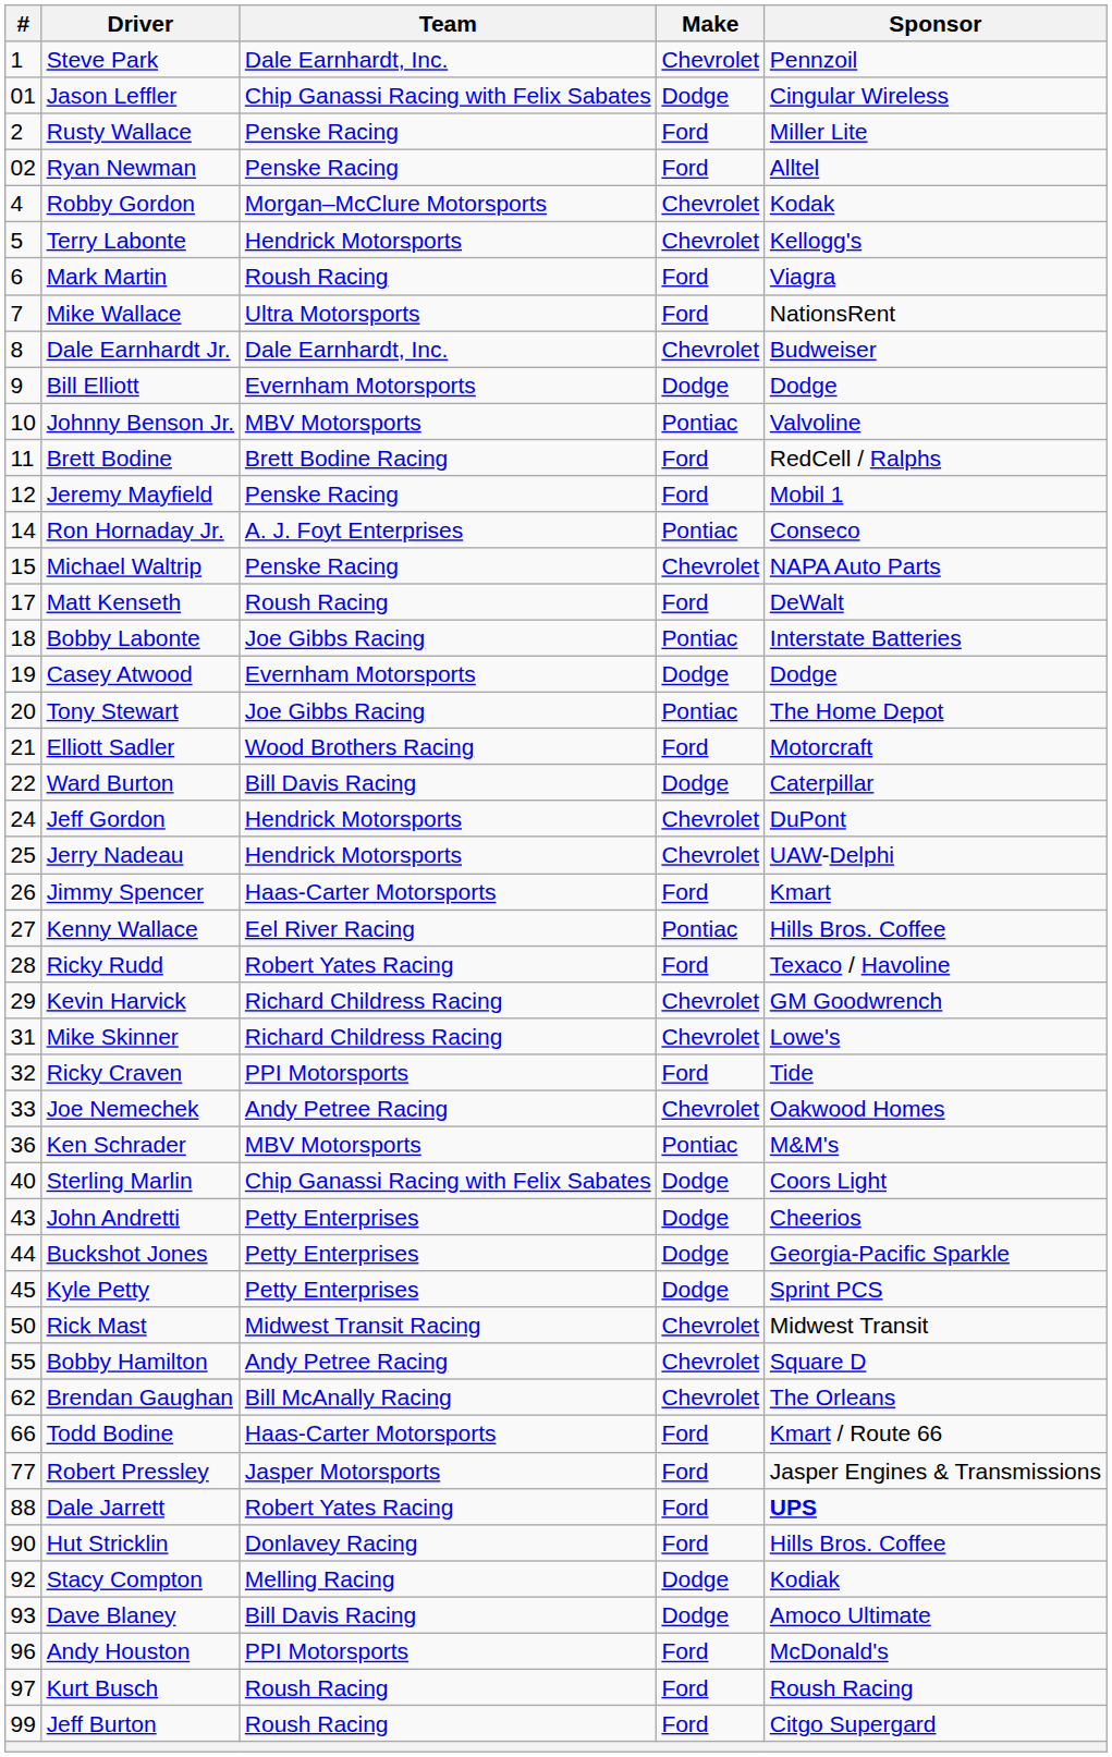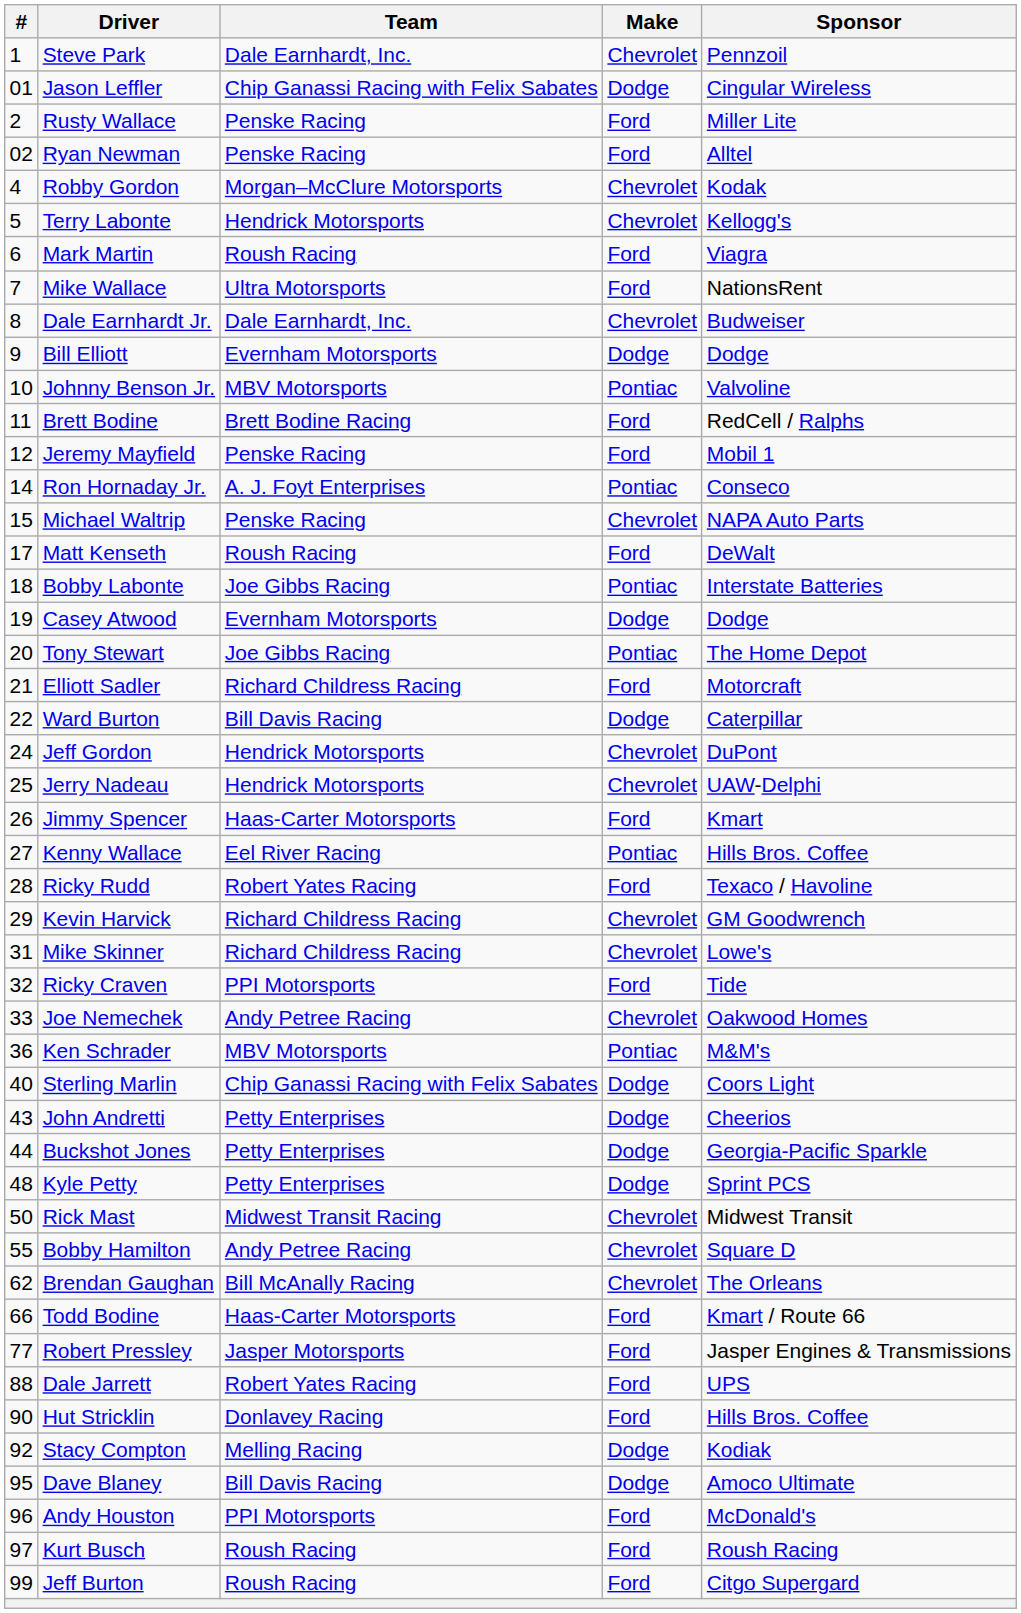 <table class="wikitable" style="font-size:95%">
 <tr>
 <th>#</th>
 <th>Driver</th>
 <th>Team</th>
 <th>Make</th>
 <th>Sponsor</th>
 </tr>
 <tr>
 <td>1</td>
 <td><a href='#'>Steve Park</a></td>
 <td><a href='#'>Dale Earnhardt, Inc.</a></td>
 <td><a href='#'>Chevrolet</a></td>
 <td><a href='#'>Pennzoil</a></td>
 </tr>
 <tr>
 <td>01</td>
 <td><a href='#'>Jason Leffler</a></td>
 <td><a href='#'>Chip Ganassi Racing with Felix Sabates</a></td>
 <td><a href='#'>Dodge</a></td>
 <td><a href='#'>Cingular Wireless</a></td>
 </tr>
 <tr>
 <td>2</td>
 <td><a href='#'>Rusty Wallace</a></td>
 <td><a href='#'>Penske Racing</a></td>
 <td><a href='#'>Ford</a></td>
 <td><a href='#'>Miller Lite</a></td>
 </tr>
 <tr>
 <td>02</td>
 <td><a href='#'>Ryan Newman</a></td>
 <td><a href='#'>Penske Racing</a></td>
 <td><a href='#'>Ford</a></td>
 <td><a href='#'>Alltel</a></td>
 </tr>
 <tr>
 <td>4</td>
 <td><a href='#'>Robby Gordon</a></td>
 <td><a href='#'>Morgan–McClure Motorsports</a></td>
 <td><a href='#'>Chevrolet</a></td>
 <td><a href='#'>Kodak</a></td>
 </tr>
 <tr>
 <td>5</td>
 <td><a href='#'>Terry Labonte</a></td>
 <td><a href='#'>Hendrick Motorsports</a></td>
 <td><a href='#'>Chevrolet</a></td>
 <td><a href='#'>Kellogg's</a></td>
 </tr>
 <tr>
 <td>6</td>
 <td><a href='#'>Mark Martin</a></td>
 <td><a href='#'>Roush Racing</a></td>
 <td><a href='#'>Ford</a></td>
 <td><a href='#'>Viagra</a></td>
 </tr>
 <tr>
 <td>7</td>
 <td><a href='#'>Mike Wallace</a></td>
 <td><a href='#'>Ultra Motorsports</a></td>
 <td><a href='#'>Ford</a></td>
 <td>NationsRent</td>
 </tr>
 <tr>
 <td>8</td>
 <td><a href='#'>Dale Earnhardt Jr.</a></td>
 <td><a href='#'>Dale Earnhardt, Inc.</a></td>
 <td><a href='#'>Chevrolet</a></td>
 <td><a href='#'>Budweiser</a></td>
 </tr>
 <tr>
 <td>9</td>
 <td><a href='#'>Bill Elliott</a></td>
 <td><a href='#'>Evernham Motorsports</a></td>
 <td><a href='#'>Dodge</a></td>
 <td><a href='#'>Dodge</a></td>
 </tr>
 <tr>
 <td>10</td>
 <td><a href='#'>Johnny Benson Jr.</a></td>
 <td><a href='#'>MBV Motorsports</a></td>
 <td><a href='#'>Pontiac</a></td>
 <td><a href='#'>Valvoline</a></td>
 </tr>
 <tr>
 <td>11</td>
 <td><a href='#'>Brett Bodine</a></td>
 <td><a href='#'>Brett Bodine Racing</a></td>
 <td><a href='#'>Ford</a></td>
 <td>RedCell / <a href='#'>Ralphs</a></td>
 </tr>
 <tr>
 <td>12</td>
 <td><a href='#'>Jeremy Mayfield</a></td>
 <td><a href='#'>Penske Racing</a></td>
 <td><a href='#'>Ford</a></td>
 <td><a href='#'>Mobil 1</a></td>
 </tr>
 <tr>
 <td>14</td>
 <td><a href='#'>Ron Hornaday Jr.</a></td>
 <td><a href='#'>A. J. Foyt Enterprises</a></td>
 <td><a href='#'>Pontiac</a></td>
 <td><a href='#'>Conseco</a></td>
 </tr>
 <tr>
 <td>15</td>
 <td><a href='#'>Michael Waltrip</a></td>
 <td><a href='#'>Penske Racing</a></td>
 <td><a href='#'>Chevrolet</a></td>
 <td><a href='#'>NAPA Auto Parts</a></td>
 </tr>
 <tr>
 <td>17</td>
 <td><a href='#'>Matt Kenseth</a></td>
 <td><a href='#'>Roush Racing</a></td>
 <td><a href='#'>Ford</a></td>
 <td><a href='#'>DeWalt</a></td>
 </tr>
 <tr>
 <td>18</td>
 <td><a href='#'>Bobby Labonte</a></td>
 <td><a href='#'>Joe Gibbs Racing</a></td>
 <td><a href='#'>Pontiac</a></td>
 <td><a href='#'>Interstate Batteries</a></td>
 </tr>
 <tr>
 <td>19</td>
 <td><a href='#'>Casey Atwood</a></td>
 <td><a href='#'>Evernham Motorsports</a></td>
 <td><a href='#'>Dodge</a></td>
 <td><a href='#'>Dodge</a></td>
 </tr>
 <tr>
 <td>20</td>
 <td><a href='#'>Tony Stewart</a></td>
 <td><a href='#'>Joe Gibbs Racing</a></td>
 <td><a href='#'>Pontiac</a></td>
 <td><a href='#'>The Home Depot</a></td>
 </tr>
 <tr>
 <td>21</td>
 <td><a href='#'>Elliott Sadler</a></td>
-<td><a href='#'>Wood Brothers Racing</a></td>
+<td><a href='#'>Richard Childress Racing</a></td>
 <td><a href='#'>Ford</a></td>
 <td><a href='#'>Motorcraft</a></td>
 </tr>
 <tr>
 <td>22</td>
 <td><a href='#'>Ward Burton</a></td>
 <td><a href='#'>Bill Davis Racing</a></td>
 <td><a href='#'>Dodge</a></td>
 <td><a href='#'>Caterpillar</a></td>
 </tr>
 <tr>
 <td>24</td>
 <td><a href='#'>Jeff Gordon</a></td>
 <td><a href='#'>Hendrick Motorsports</a></td>
 <td><a href='#'>Chevrolet</a></td>
 <td><a href='#'>DuPont</a></td>
 </tr>
 <tr>
 <td>25</td>
 <td><a href='#'>Jerry Nadeau</a></td>
 <td><a href='#'>Hendrick Motorsports</a></td>
 <td><a href='#'>Chevrolet</a></td>
 <td><a href='#'>UAW</a>-<a href='#'>Delphi</a></td>
 </tr>
 <tr>
 <td>26</td>
 <td><a href='#'>Jimmy Spencer</a></td>
 <td><a href='#'>Haas-Carter Motorsports</a></td>
 <td><a href='#'>Ford</a></td>
 <td><a href='#'>Kmart</a></td>
 </tr>
 <tr>
 <td>27</td>
 <td><a href='#'>Kenny Wallace</a></td>
 <td><a href='#'>Eel River Racing</a></td>
 <td><a href='#'>Pontiac</a></td>
 <td><a href='#'>Hills Bros. Coffee</a></td>
 </tr>
 <tr>
 <td>28</td>
 <td><a href='#'>Ricky Rudd</a></td>
 <td><a href='#'>Robert Yates Racing</a></td>
 <td><a href='#'>Ford</a></td>
 <td><a href='#'>Texaco</a> / <a href='#'>Havoline</a></td>
 </tr>
 <tr>
 <td>29</td>
 <td><a href='#'>Kevin Harvick</a></td>
 <td><a href='#'>Richard Childress Racing</a></td>
 <td><a href='#'>Chevrolet</a></td>
 <td><a href='#'>GM Goodwrench</a></td>
 </tr>
 <tr>
 <td>31</td>
 <td><a href='#'>Mike Skinner</a></td>
 <td><a href='#'>Richard Childress Racing</a></td>
 <td><a href='#'>Chevrolet</a></td>
 <td><a href='#'>Lowe's</a></td>
 </tr>
 <tr>
 <td>32</td>
 <td><a href='#'>Ricky Craven</a></td>
 <td><a href='#'>PPI Motorsports</a></td>
 <td><a href='#'>Ford</a></td>
 <td><a href='#'>Tide</a></td>
 </tr>
 <tr>
 <td>33</td>
 <td><a href='#'>Joe Nemechek</a></td>
 <td><a href='#'>Andy Petree Racing</a></td>
 <td><a href='#'>Chevrolet</a></td>
 <td><a href='#'>Oakwood Homes</a></td>
 </tr>
 <tr>
 <td>36</td>
 <td><a href='#'>Ken Schrader</a></td>
 <td><a href='#'>MBV Motorsports</a></td>
 <td><a href='#'>Pontiac</a></td>
 <td><a href='#'>M&M's</a></td>
 </tr>
 <tr>
 <td>40</td>
 <td><a href='#'>Sterling Marlin</a></td>
 <td><a href='#'>Chip Ganassi Racing with Felix Sabates</a></td>
 <td><a href='#'>Dodge</a></td>
 <td><a href='#'>Coors Light</a></td>
 </tr>
 <tr>
 <td>43</td>
 <td><a href='#'>John Andretti</a></td>
 <td><a href='#'>Petty Enterprises</a></td>
 <td><a href='#'>Dodge</a></td>
 <td><a href='#'>Cheerios</a></td>
 </tr>
 <tr>
 <td>44</td>
 <td><a href='#'>Buckshot Jones</a></td>
 <td><a href='#'>Petty Enterprises</a></td>
 <td><a href='#'>Dodge</a></td>
 <td><a href='#'>Georgia-Pacific Sparkle</a></td>
 </tr>
 <tr>
-<td>45</td>
+<td>48</td>
 <td><a href='#'>Kyle Petty</a></td>
 <td><a href='#'>Petty Enterprises</a></td>
 <td><a href='#'>Dodge</a></td>
 <td><a href='#'>Sprint PCS</a></td>
 </tr>
 <tr>
 <td>50</td>
 <td><a href='#'>Rick Mast</a></td>
 <td><a href='#'>Midwest Transit Racing</a></td>
 <td><a href='#'>Chevrolet</a></td>
 <td>Midwest Transit</td>
 </tr>
 <tr>
 <td>55</td>
 <td><a href='#'>Bobby Hamilton</a></td>
 <td><a href='#'>Andy Petree Racing</a></td>
 <td><a href='#'>Chevrolet</a></td>
 <td><a href='#'>Square D</a></td>
 </tr>
 <tr>
 <td>62</td>
 <td><a href='#'>Brendan Gaughan</a></td>
 <td><a href='#'>Bill McAnally Racing</a></td>
 <td><a href='#'>Chevrolet</a></td>
 <td><a href='#'>The Orleans</a></td>
 </tr>
 <tr>
 <td>66</td>
 <td><a href='#'>Todd Bodine</a></td>
 <td><a href='#'>Haas-Carter Motorsports</a></td>
 <td><a href='#'>Ford</a></td>
 <td><a href='#'>Kmart</a> / Route 66</td>
 </tr>
 <tr>
 <td>77</td>
 <td><a href='#'>Robert Pressley</a></td>
 <td><a href='#'>Jasper Motorsports</a></td>
 <td><a href='#'>Ford</a></td>
 <td>Jasper Engines & Transmissions</td>
 </tr>
 <tr>
 <td>88</td>
 <td><a href='#'>Dale Jarrett</a></td>
 <td><a href='#'>Robert Yates Racing</a></td>
 <td><a href='#'>Ford</a></td>
-<td><strong><a href='#'>UPS</a></strong></td>
+<td><a href='#'>UPS</a></td>
 </tr>
 <tr>
 <td>90</td>
 <td><a href='#'>Hut Stricklin</a></td>
 <td><a href='#'>Donlavey Racing</a></td>
 <td><a href='#'>Ford</a></td>
 <td><a href='#'>Hills Bros. Coffee</a></td>
 </tr>
 <tr>
 <td>92</td>
 <td><a href='#'>Stacy Compton</a></td>
 <td><a href='#'>Melling Racing</a></td>
 <td><a href='#'>Dodge</a></td>
 <td><a href='#'>Kodiak</a></td>
 </tr>
 <tr>
-<td>93</td>
+<td>95</td>
 <td><a href='#'>Dave Blaney</a></td>
 <td><a href='#'>Bill Davis Racing</a></td>
 <td><a href='#'>Dodge</a></td>
 <td><a href='#'>Amoco Ultimate</a></td>
 </tr>
 <tr>
 <td>96</td>
 <td><a href='#'>Andy Houston</a></td>
 <td><a href='#'>PPI Motorsports</a></td>
 <td><a href='#'>Ford</a></td>
 <td><a href='#'>McDonald's</a></td>
 </tr>
 <tr>
 <td>97</td>
 <td><a href='#'>Kurt Busch</a></td>
 <td><a href='#'>Roush Racing</a></td>
 <td><a href='#'>Ford</a></td>
 <td><a href='#'>Roush Racing</a></td>
 </tr>
 <tr>
 <td>99</td>
 <td><a href='#'>Jeff Burton</a></td>
 <td><a href='#'>Roush Racing</a></td>
 <td><a href='#'>Ford</a></td>
 <td><a href='#'>Citgo Supergard</a></td>
 </tr>
 <tr>
 <th colspan="5"></th>
 </tr>
 </table>
